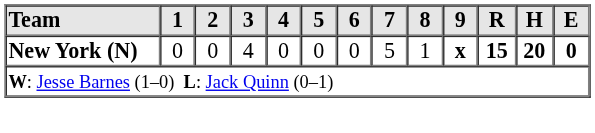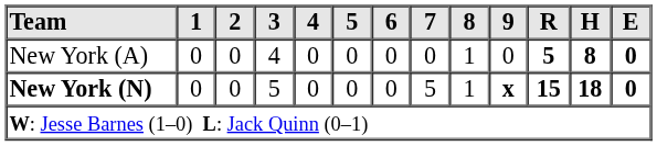 <table border=1 cellspacing=0 width=425 style="margin-left:3em;">
 <tr style="text-align:center; background-color:#e6e6e6;">
 <th align=left width=125>Team</th>
 <th width=25>1</th>
 <th width=25>2</th>
 <th width=25>3</th>
 <th width=25>4</th>
 <th width=25>5</th>
 <th width=25>6</th>
 <th width=25>7</th>
 <th width=25>8</th>
 <th width=25>9</th>
 <th width=25>R</th>
 <th width=25>H</th>
 <th width=25>E</th>
 </tr>
 <tr style="text-align:center;">
+<td align=left>New York (A)</td>
+<td>0</td>
+<td>0</td>
+<td>4</td>
+<td>0</td>
+<td>0</td>
+<td>0</td>
+<td>0</td>
+<td>1</td>
+<td>0</td>
+<td><strong>5</strong></td>
+<td><strong>8</strong></td>
+<td><strong>0</strong></td>
+</tr>
+<tr style="text-align:center;">
 <td align=left><strong>New York (N)</strong></td>
 <td>0</td>
 <td>0</td>
-<td>4</td>
+<td>5</td>
 <td>0</td>
 <td>0</td>
 <td>0</td>
 <td>5</td>
 <td>1</td>
 <td><strong>x</strong></td>
 <td><strong>15</strong></td>
-<td><strong>20</strong></td>
+<td><strong>18</strong></td>
 <td><strong>0</strong></td>
 </tr>
 <tr style="text-align:left;">
 <td colspan=13><small><strong>W</strong>: <a href='#'>Jesse Barnes</a> (1–0)  <strong>L</strong>: <a href='#'>Jack Quinn</a> (0–1)</small></td>
 </tr>
 </table>
